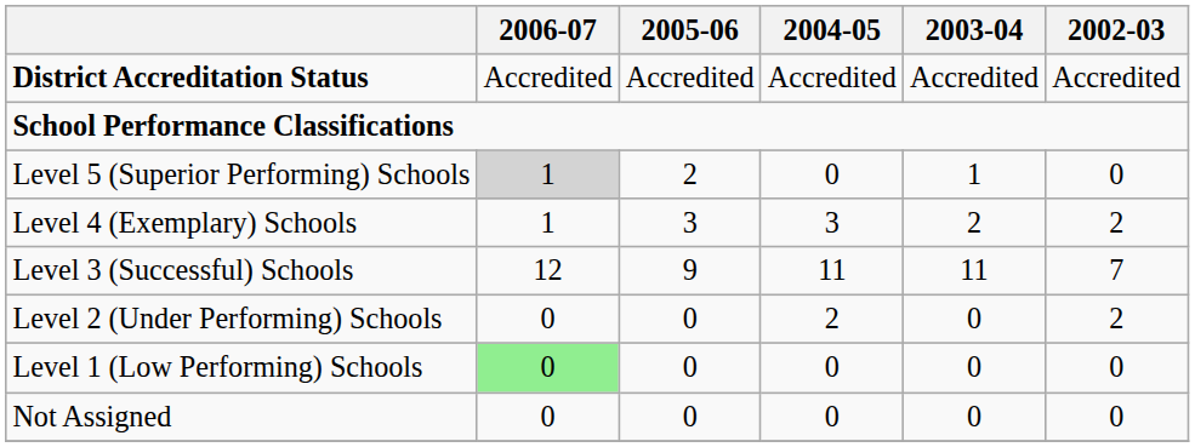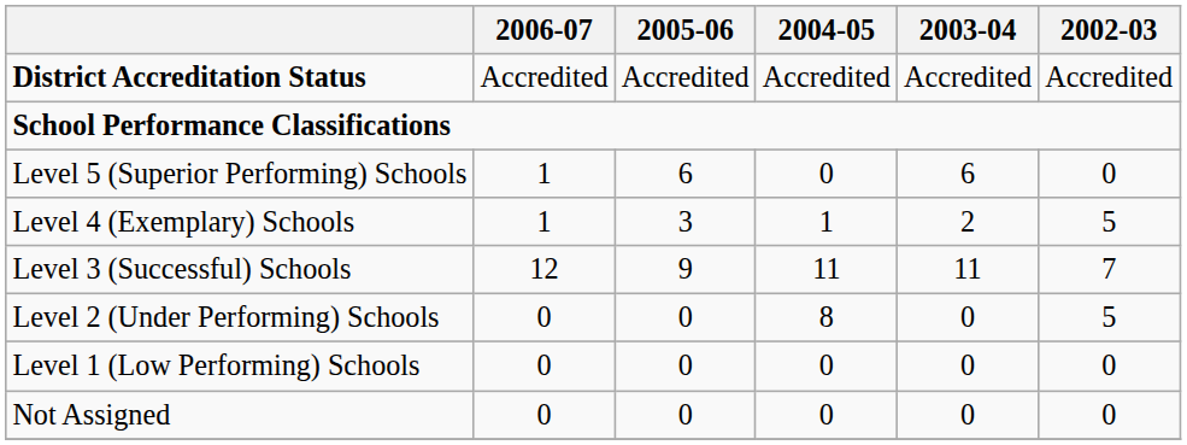 <table class="wikitable" style="font-size: 95%;">
 <tr>
 <th></th>
 <th>2006-07</th>
 <th>2005-06</th>
 <th>2004-05</th>
 <th>2003-04</th>
 <th>2002-03</th>
 </tr>
 <tr>
 <td align="left"><strong>District Accreditation Status</strong></td>
 <td align="center">Accredited</td>
 <td align="center">Accredited</td>
 <td align="center">Accredited</td>
 <td align="center">Accredited</td>
 <td align="center">Accredited</td>
 </tr>
 <tr>
 <td align="left" colspan="6"><strong>School Performance Classifications</strong></td>
 </tr>
 <tr>
 <td align="left">Level 5 (Superior Performing) Schools</td>
-<td align="center" style="background: lightgrey;">1</td>
-<td align="center">2</td>
+<td align="center">1</td>
+<td align="center">6</td>
 <td align="center">0</td>
-<td align="center">1</td>
+<td align="center">6</td>
 <td align="center">0</td>
 </tr>
 <tr>
 <td align="left">Level 4 (Exemplary) Schools</td>
 <td align="center">1</td>
 <td align="center">3</td>
-<td align="center">3</td>
+<td align="center">1</td>
 <td align="center">2</td>
-<td align="center">2</td>
+<td align="center">5</td>
 </tr>
 <tr>
 <td align="left">Level 3 (Successful) Schools</td>
 <td align="center">12</td>
 <td align="center">9</td>
 <td align="center">11</td>
 <td align="center">11</td>
 <td align="center">7</td>
 </tr>
 <tr>
 <td align="left">Level 2 (Under Performing) Schools</td>
 <td align="center">0</td>
 <td align="center">0</td>
-<td align="center">2</td>
+<td align="center">8</td>
 <td align="center">0</td>
-<td align="center">2</td>
+<td align="center">5</td>
 </tr>
 <tr>
 <td align="left">Level 1 (Low Performing) Schools</td>
-<td align="center" style="background: lightgreen;">0</td>
+<td align="center">0</td>
 <td align="center">0</td>
 <td align="center">0</td>
 <td align="center">0</td>
 <td align="center">0</td>
 </tr>
 <tr>
 <td align="left">Not Assigned</td>
 <td align="center">0</td>
 <td align="center">0</td>
 <td align="center">0</td>
 <td align="center">0</td>
 <td align="center">0</td>
 </tr>
 <tr>
 </tr>
 </table>
